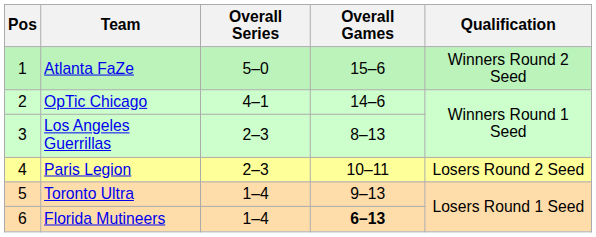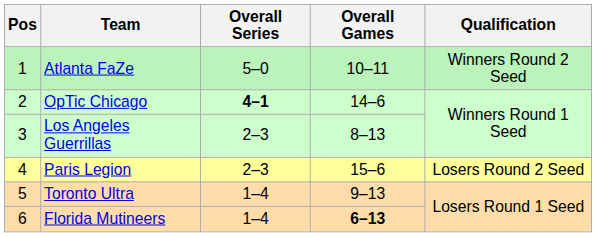 <table class="wikitable" width="600px" style="text-align:center">
 <tr>
 <th>Pos</th>
 <th>Team</th>
 <th>Overall Series</th>
 <th>Overall Games</th>
 <th>Qualification</th>
 </tr>
 <tr style="background:#BBF3BB;">
 <td>1</td>
 <td style="text-align:left"><a href='#'>Atlanta FaZe</a></td>
 <td>5–0</td>
-<td>15–6</td>
+<td>10–11</td>
 <td>Winners Round 2 Seed</td>
 </tr>
 <tr style="background:#CCFFCC;">
 <td>2</td>
 <td style="text-align:left"><a href='#'>OpTic Chicago</a></td>
-<td>4–1</td>
+<td><strong>4–1</strong></td>
 <td>14–6</td>
 <td rowspan="2">Winners Round 1 Seed</td>
 </tr>
 <tr style="background:#CCFFCC;">
 <td>3</td>
 <td style="text-align:left"><a href='#'>Los Angeles Guerrillas</a></td>
 <td>2–3</td>
 <td>8–13</td>
 </tr>
 <tr style="background:#FFFF99;">
 <td>4</td>
 <td style="text-align:left"><a href='#'>Paris Legion</a></td>
 <td>2–3</td>
-<td>10–11</td>
+<td>15–6</td>
 <td>Losers Round 2 Seed</td>
 </tr>
 <tr style="background:#FFDDAA;">
 <td>5</td>
 <td style="text-align:left"><a href='#'>Toronto Ultra</a></td>
 <td>1–4</td>
 <td>9–13</td>
 <td rowspan="2">Losers Round 1 Seed</td>
 </tr>
 <tr style="background:#FFDDAA;">
 <td>6</td>
 <td style="text-align:left"><a href='#'>Florida Mutineers</a></td>
 <td>1–4</td>
 <td><strong>6–13</strong></td>
 </tr>
 </table>
